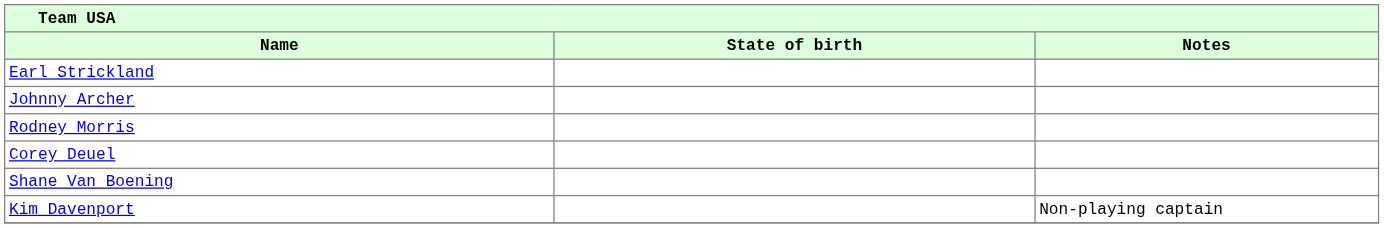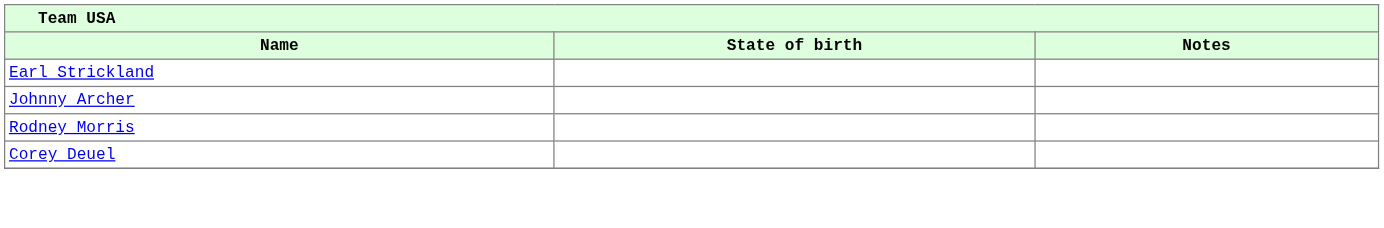 <table border="1" cellpadding="3" width="70%" style="border-collapse: collapse;">
 <tr bgcolor="#ddffdd">
 <td colspan=3>   <strong>Team USA</strong></td>
 </tr>
 <tr bgcolor="#ddffdd">
 <th width=40%>Name</th>
 <th width=35%>State of birth</th>
 <th width=25%%>Notes</th>
 </tr>
 <tr>
 <td><a href='#'>Earl Strickland</a></td>
 <td></td>
 <td></td>
 </tr>
 <tr>
 <td><a href='#'>Johnny Archer</a></td>
 <td></td>
 <td></td>
 </tr>
 <tr>
 <td><a href='#'>Rodney Morris</a></td>
 <td></td>
 <td></td>
 </tr>
 <tr>
 <td><a href='#'>Corey Deuel</a></td>
 <td></td>
 <td></td>
 </tr>
 <tr>
-<td><a href='#'>Shane Van Boening</a></td>
-<td></td>
-<td></td>
-</tr>
-<tr>
-<td><a href='#'>Kim Davenport</a></td>
-<td></td>
-<td>Non-playing captain</td>
-</tr>
-<tr>
 </tr>
 </table>
